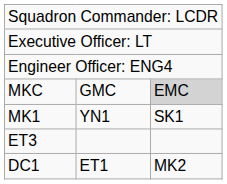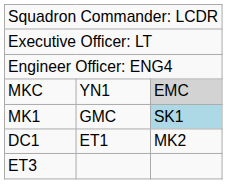 <table class="wikitable">
 <tr>
 <td colspan="3">Squadron Commander: LCDR</td>
 </tr>
 <tr>
 <td colspan="3">Executive Officer: LT</td>
 </tr>
 <tr>
 <td colspan="3">Engineer Officer: ENG4</td>
 </tr>
 <tr>
 <td>MKC</td>
-<td>GMC</td>
+<td>YN1</td>
 <td style="background: lightgrey;">EMC</td>
 </tr>
 <tr>
 <td>MK1</td>
-<td>YN1</td>
-<td>SK1</td>
+<td>GMC</td>
+<td style="background: lightblue;">SK1</td>
+</tr>
+<tr>
+<td>DC1</td>
+<td>ET1</td>
+<td>MK2</td>
 </tr>
 <tr>
 <td>ET3</td>
 <td></td>
 <td></td>
 </tr>
-<tr>
-<td>DC1</td>
-<td>ET1</td>
-<td>MK2</td>
-</tr>
 </table>
